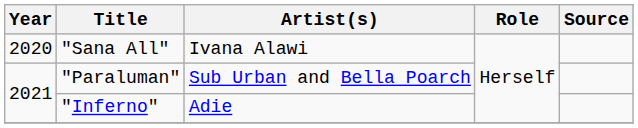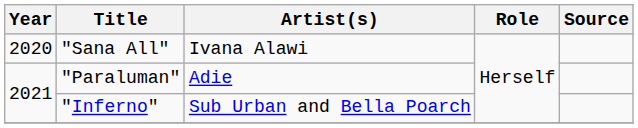 <table class="wikitable sortable" >
 <tr>
 <th>Year</th>
 <th>Title</th>
 <th>Artist(s)</th>
 <th>Role</th>
 <th class="unsortable">Source </th>
 </tr>
 <tr>
 <td>2020</td>
 <td>"Sana All"</td>
 <td>Ivana Alawi</td>
 <td rowspan=3>Herself</td>
 <td></td>
 </tr>
 <tr>
 <td rowspan=2>2021</td>
 <td>"Paraluman"</td>
-<td><a href='#'>Sub Urban</a> and <a href='#'>Bella Poarch</a></td>
+<td><a href='#'>Adie</a></td>
 <td></td>
 </tr>
 <tr>
 <td>"<a href='#'>Inferno</a>"</td>
-<td><a href='#'>Adie</a></td>
+<td><a href='#'>Sub Urban</a> and <a href='#'>Bella Poarch</a></td>
 <td></td>
 </tr>
 <tr>
 </tr>
 </table>
